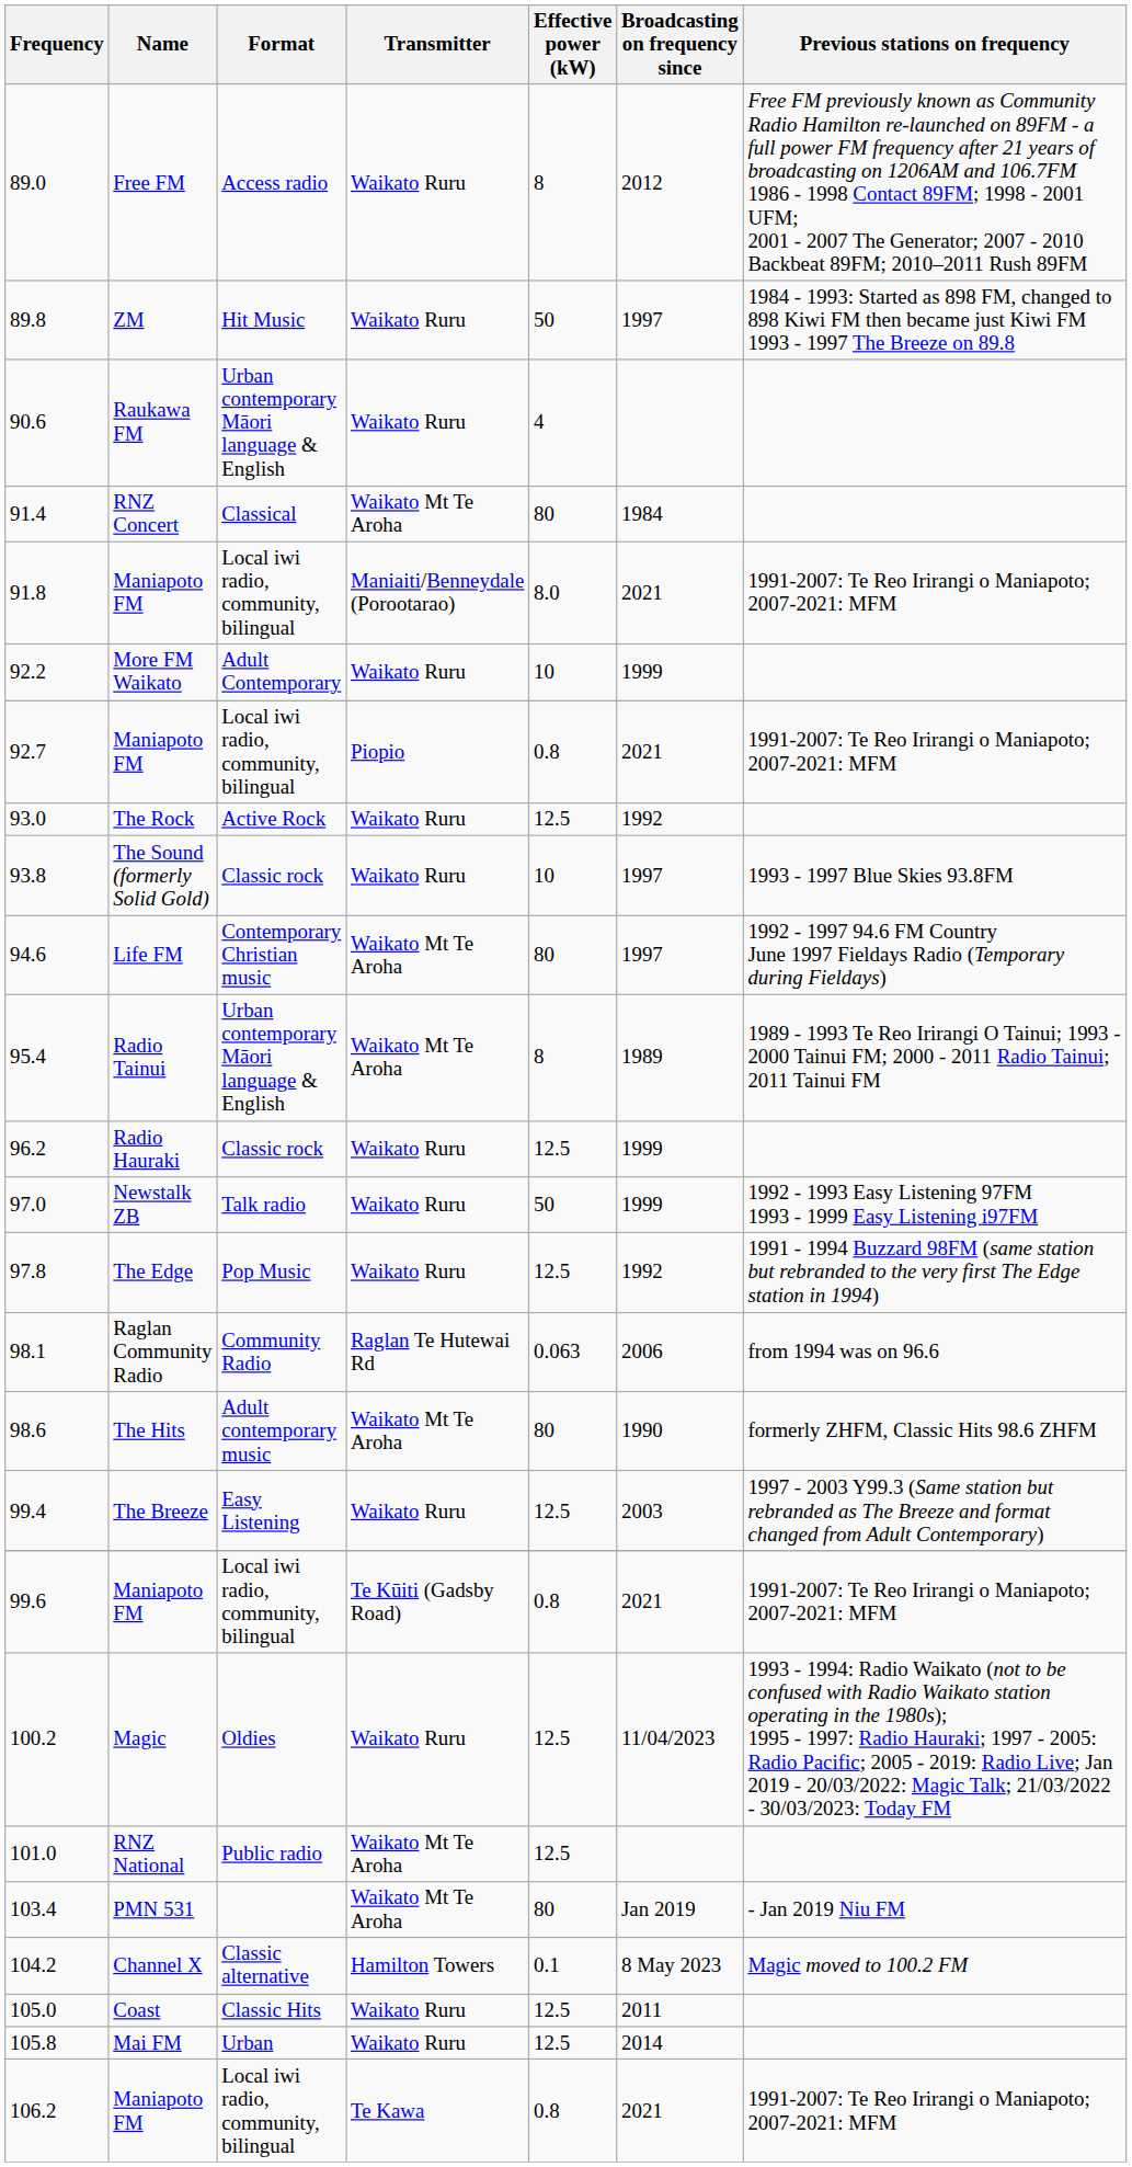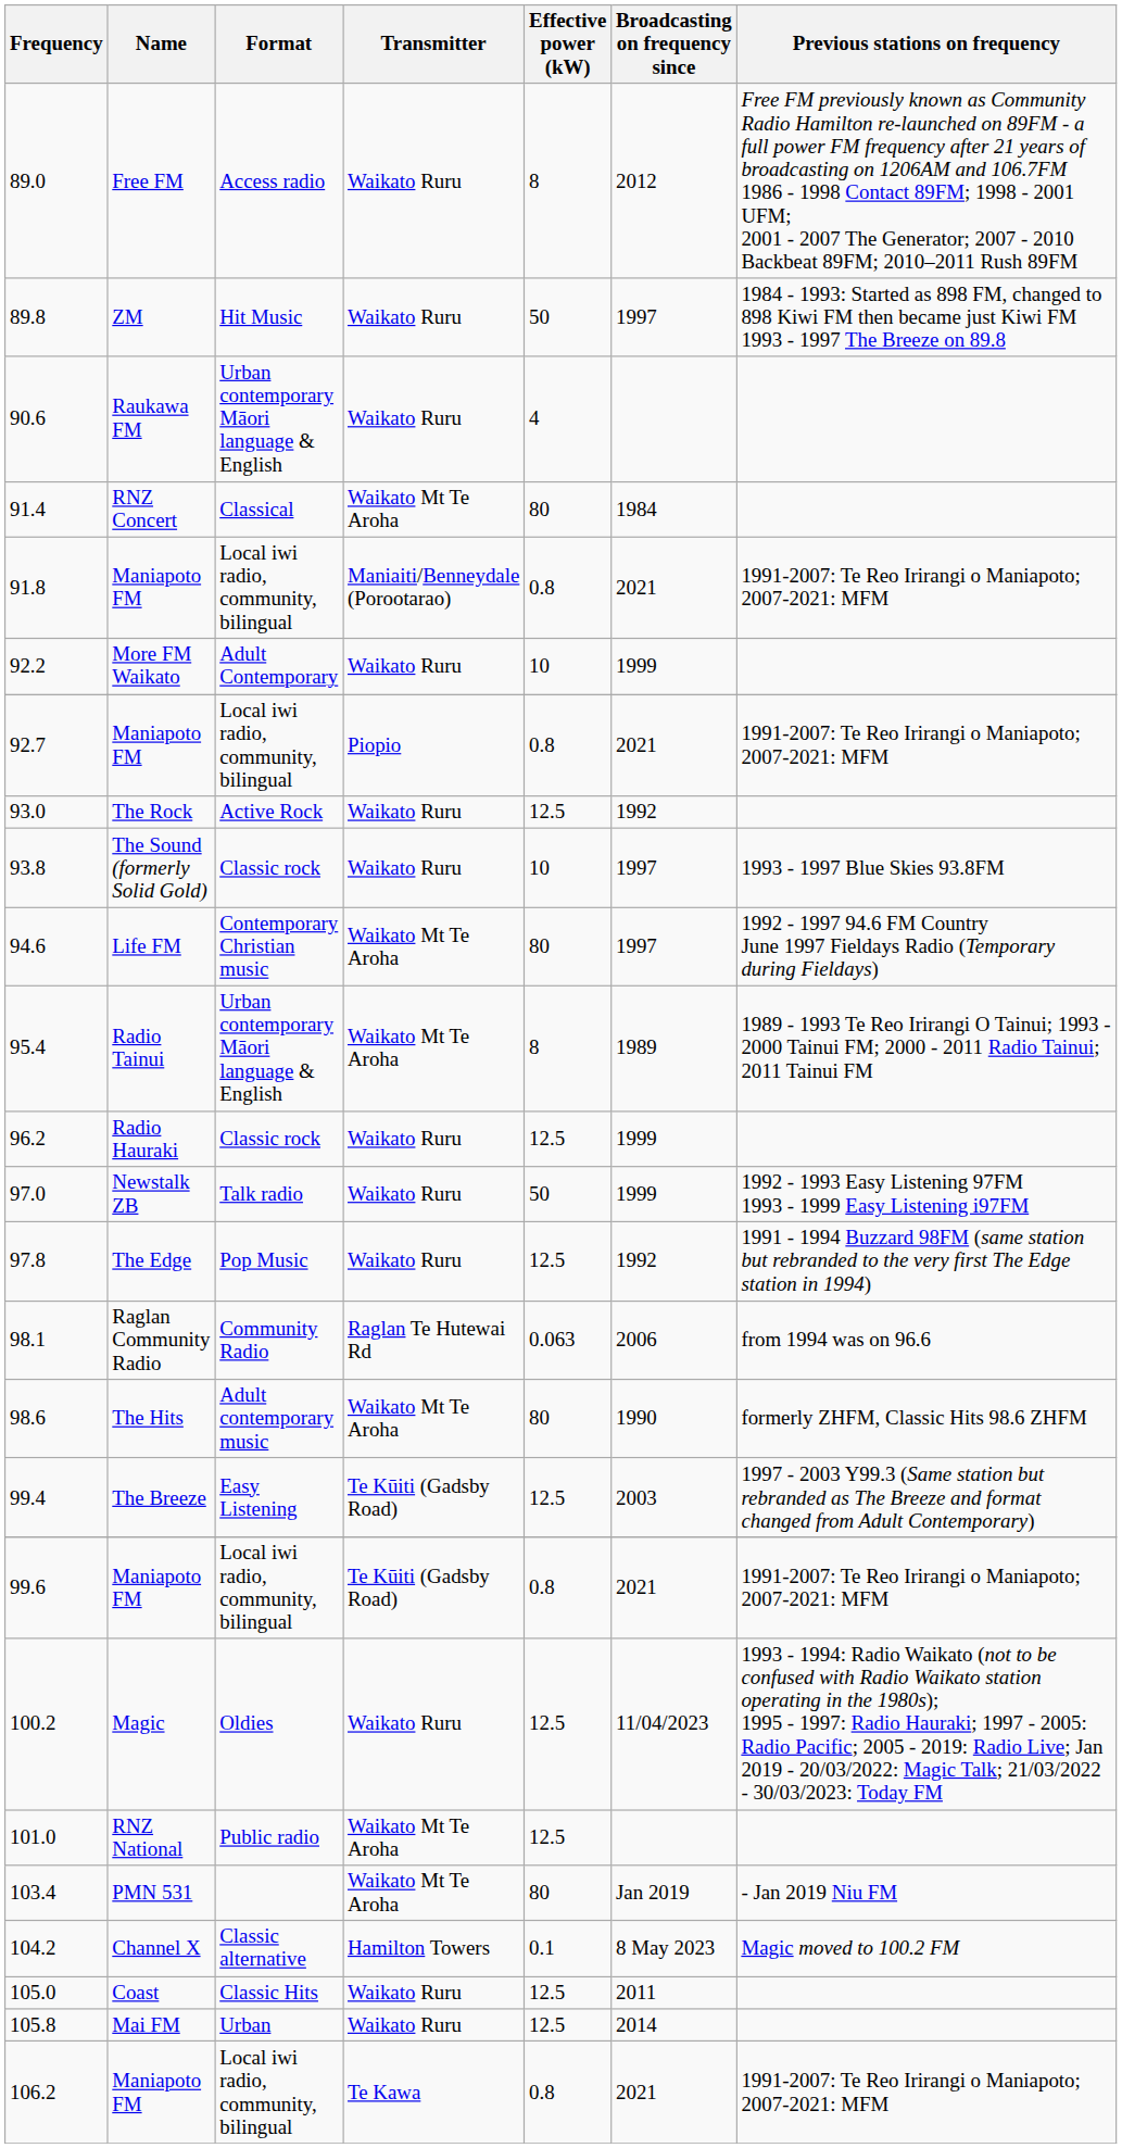 <table class="wikitable sortable defaultleft col5right">
 <tr>
 <th scope="col">Frequency<br></th>
 <th scope="col">Name</th>
 <th scope="col">Format</th>
 <th scope="col">Transmitter</th>
 <th scope="col">Effective<br>power (kW)</th>
 <th scope="col">Broadcasting on frequency since</th>
 <th scope="col" style="width: 37%" class="unsortable">Previous stations on frequency</th>
 </tr>
 <tr>
 <td>89.0</td>
 <td><a href='#'>Free FM</a></td>
 <td><a href='#'>Access radio</a></td>
 <td><a href='#'>Waikato</a> Ruru</td>
 <td>8</td>
 <td>2012</td>
 <td><em>Free FM previously known as Community Radio Hamilton re-launched on 89FM - a full power FM frequency after 21 years of broadcasting on 1206AM and 106.7FM</em> <br> 1986 - 1998 <a href='#'>Contact 89FM</a>; 1998 - 2001 UFM; <br> 2001 - 2007 The Generator; 2007 - 2010 Backbeat 89FM; 2010–2011 Rush 89FM</td>
 </tr>
 <tr>
 <td>89.8</td>
 <td><a href='#'>ZM</a></td>
 <td><a href='#'>Hit Music</a></td>
 <td><a href='#'>Waikato</a> Ruru</td>
 <td>50</td>
 <td>1997</td>
 <td>1984 - 1993: Started as 898 FM, changed to 898 Kiwi FM then became just Kiwi FM <br> 1993 - 1997 <a href='#'>The Breeze on 89.8</a></td>
 </tr>
 <tr>
 <td>90.6</td>
 <td><a href='#'>Raukawa FM</a></td>
 <td><a href='#'>Urban contemporary</a> <br><a href='#'>Māori language</a> & English</td>
 <td><a href='#'>Waikato</a> Ruru</td>
 <td>4</td>
 <td></td>
 <td></td>
 </tr>
 <tr>
 <td>91.4</td>
 <td><a href='#'>RNZ Concert</a></td>
 <td><a href='#'>Classical</a></td>
 <td><a href='#'>Waikato</a> Mt Te Aroha</td>
 <td>80</td>
 <td>1984</td>
 <td></td>
 </tr>
 <tr>
 <td>91.8</td>
 <td><a href='#'>Maniapoto FM</a></td>
 <td>Local iwi radio, community, bilingual</td>
 <td><a href='#'>Maniaiti</a>/<a href='#'>Benneydale</a> (Porootarao)</td>
-<td>8.0</td>
+<td>0.8</td>
 <td>2021</td>
 <td>1991-2007: Te Reo Irirangi o Maniapoto; 2007-2021: MFM</td>
 </tr>
 <tr>
 <td>92.2</td>
 <td><a href='#'>More FM Waikato</a></td>
 <td><a href='#'>Adult Contemporary</a></td>
 <td><a href='#'>Waikato</a> Ruru</td>
 <td>10</td>
 <td>1999</td>
 <td></td>
 </tr>
 <tr>
 </tr>
 <tr>
 <td>92.7</td>
 <td><a href='#'>Maniapoto FM</a></td>
 <td>Local iwi radio, community, bilingual</td>
 <td><a href='#'>Piopio</a></td>
 <td>0.8</td>
 <td>2021</td>
 <td>1991-2007: Te Reo Irirangi o Maniapoto; 2007-2021: MFM</td>
 </tr>
 <tr>
 <td>93.0</td>
 <td><a href='#'>The Rock</a></td>
 <td><a href='#'>Active Rock</a></td>
 <td><a href='#'>Waikato</a> Ruru</td>
 <td>12.5</td>
 <td>1992</td>
 <td></td>
 </tr>
 <tr>
 <td>93.8</td>
 <td><a href='#'>The Sound</a> <em>(formerly Solid Gold)</em></td>
 <td><a href='#'>Classic rock</a></td>
 <td><a href='#'>Waikato</a> Ruru</td>
 <td>10</td>
 <td>1997</td>
 <td>1993 - 1997 Blue Skies 93.8FM</td>
 </tr>
 <tr>
 <td>94.6</td>
 <td><a href='#'>Life FM</a></td>
 <td><a href='#'>Contemporary Christian music</a></td>
 <td><a href='#'>Waikato</a> Mt Te Aroha</td>
 <td>80</td>
 <td>1997</td>
 <td>1992 - 1997 94.6 FM Country <br> June 1997 Fieldays Radio (<em>Temporary during Fieldays</em>)</td>
 </tr>
 <tr>
 <td>95.4</td>
 <td><a href='#'>Radio Tainui</a></td>
 <td><a href='#'>Urban contemporary</a> <br><a href='#'>Māori language</a> & English</td>
 <td><a href='#'>Waikato</a> Mt Te Aroha</td>
 <td>8</td>
 <td>1989</td>
 <td>1989 - 1993 Te Reo Irirangi O Tainui; 1993 - 2000 Tainui FM; 2000 - 2011 <a href='#'>Radio Tainui</a>; 2011 Tainui FM</td>
 </tr>
 <tr>
 <td>96.2</td>
 <td><a href='#'>Radio Hauraki</a></td>
 <td><a href='#'>Classic rock</a></td>
 <td><a href='#'>Waikato</a> Ruru</td>
 <td>12.5</td>
 <td>1999</td>
 <td></td>
 </tr>
 <tr>
 <td>97.0</td>
 <td><a href='#'>Newstalk ZB</a></td>
 <td><a href='#'>Talk radio</a></td>
 <td><a href='#'>Waikato</a> Ruru</td>
 <td>50</td>
 <td>1999</td>
 <td>1992 - 1993 Easy Listening 97FM <br> 1993 - 1999 <a href='#'>Easy Listening i97FM</a></td>
 </tr>
 <tr>
 <td>97.8</td>
 <td><a href='#'>The Edge</a></td>
 <td><a href='#'>Pop Music</a></td>
 <td><a href='#'>Waikato</a> Ruru</td>
 <td>12.5</td>
 <td>1992</td>
 <td>1991 - 1994 <a href='#'>Buzzard 98FM</a> (<em>same station but rebranded to the very first The Edge station in 1994</em>)</td>
 </tr>
 <tr>
 <td>98.1</td>
 <td>Raglan Community Radio</td>
 <td><a href='#'>Community Radio</a></td>
 <td><a href='#'>Raglan</a> Te Hutewai Rd</td>
 <td>0.063</td>
 <td>2006</td>
 <td>from 1994 was on 96.6</td>
 </tr>
 <tr>
 <td>98.6</td>
 <td><a href='#'>The Hits</a></td>
 <td><a href='#'>Adult contemporary music</a></td>
 <td><a href='#'>Waikato</a> Mt Te Aroha</td>
 <td>80</td>
 <td>1990</td>
 <td>formerly ZHFM, Classic Hits 98.6 ZHFM</td>
 </tr>
 <tr>
 <td>99.4</td>
 <td><a href='#'>The Breeze</a></td>
 <td><a href='#'>Easy Listening</a></td>
-<td><a href='#'>Waikato</a> Ruru</td>
+<td><a href='#'>Te Kūiti</a> (Gadsby Road)</td>
 <td>12.5</td>
 <td>2003</td>
 <td>1997 - 2003 Y99.3 (<em>Same station but rebranded as The Breeze and format changed from Adult Contemporary</em>)</td>
 </tr>
 <tr>
 </tr>
 <tr>
 <td>99.6</td>
 <td><a href='#'>Maniapoto FM</a></td>
 <td>Local iwi radio, community, bilingual</td>
 <td><a href='#'>Te Kūiti</a> (Gadsby Road)</td>
 <td>0.8</td>
 <td>2021</td>
 <td>1991-2007: Te Reo Irirangi o Maniapoto; 2007-2021: MFM</td>
 </tr>
 <tr>
 <td>100.2</td>
 <td><a href='#'>Magic</a></td>
 <td><a href='#'>Oldies</a></td>
 <td><a href='#'>Waikato</a> Ruru</td>
 <td>12.5</td>
 <td>11/04/2023</td>
 <td>1993 - 1994: Radio Waikato (<em>not to be confused with Radio Waikato station operating in the 1980s</em>); <br> 1995 - 1997: <a href='#'>Radio Hauraki</a>; 1997 - 2005: <a href='#'>Radio Pacific</a>; 2005 - 2019:  <a href='#'>Radio Live</a>; Jan 2019 - 20/03/2022: <a href='#'>Magic Talk</a>; 21/03/2022 - 30/03/2023: <a href='#'>Today FM</a></td>
 </tr>
 <tr>
 <td>101.0</td>
 <td><a href='#'>RNZ National</a></td>
 <td><a href='#'>Public radio</a></td>
 <td><a href='#'>Waikato</a> Mt Te Aroha</td>
 <td>12.5</td>
 <td></td>
 <td></td>
 </tr>
 <tr>
 <td>103.4</td>
 <td><a href='#'>PMN 531</a></td>
 <td></td>
 <td><a href='#'>Waikato</a> Mt Te Aroha</td>
 <td>80</td>
 <td>Jan 2019</td>
 <td>- Jan 2019 <a href='#'>Niu FM</a></td>
 </tr>
 <tr>
 <td>104.2</td>
 <td><a href='#'>Channel X</a></td>
 <td><a href='#'>Classic alternative</a></td>
 <td><a href='#'>Hamilton</a> Towers</td>
 <td>0.1</td>
 <td>8 May 2023</td>
 <td><a href='#'>Magic</a> <em>moved to 100.2 FM</em></td>
 </tr>
 <tr>
 <td>105.0</td>
 <td><a href='#'>Coast</a></td>
 <td><a href='#'>Classic Hits</a></td>
 <td><a href='#'>Waikato</a> Ruru</td>
 <td>12.5</td>
 <td>2011</td>
 <td></td>
 </tr>
 <tr>
 <td>105.8</td>
 <td><a href='#'>Mai FM</a></td>
 <td><a href='#'>Urban</a></td>
 <td><a href='#'>Waikato</a> Ruru</td>
 <td>12.5</td>
 <td>2014</td>
 <td></td>
 </tr>
 <tr>
 <td>106.2</td>
 <td><a href='#'>Maniapoto FM</a></td>
 <td>Local iwi radio, community, bilingual</td>
 <td><a href='#'>Te Kawa</a></td>
 <td>0.8</td>
 <td>2021</td>
 <td>1991-2007: Te Reo Irirangi o Maniapoto; 2007-2021: MFM</td>
 </tr>
 </table>
